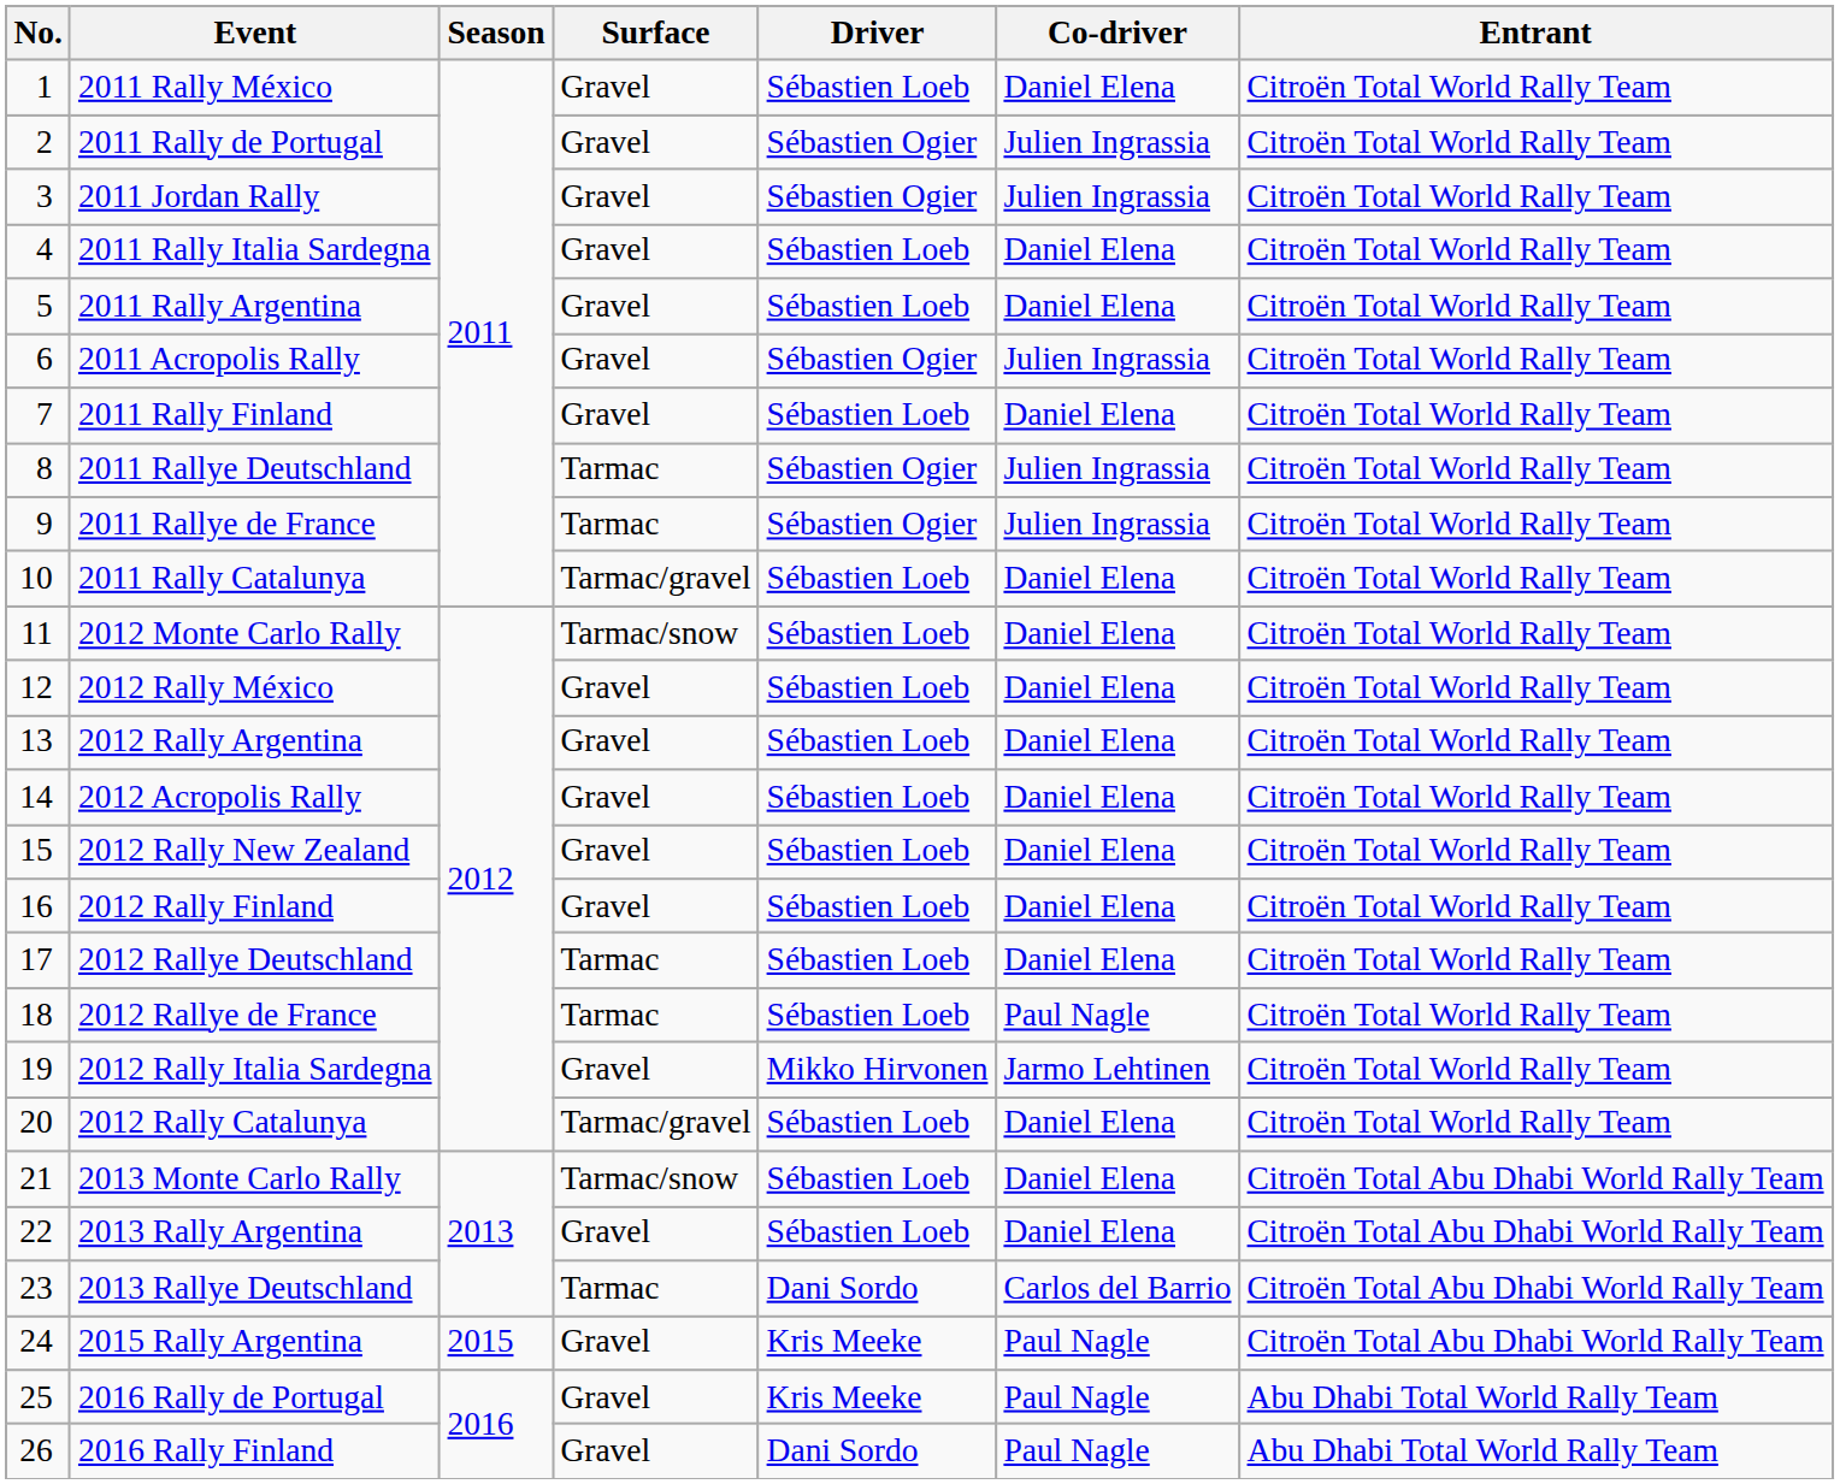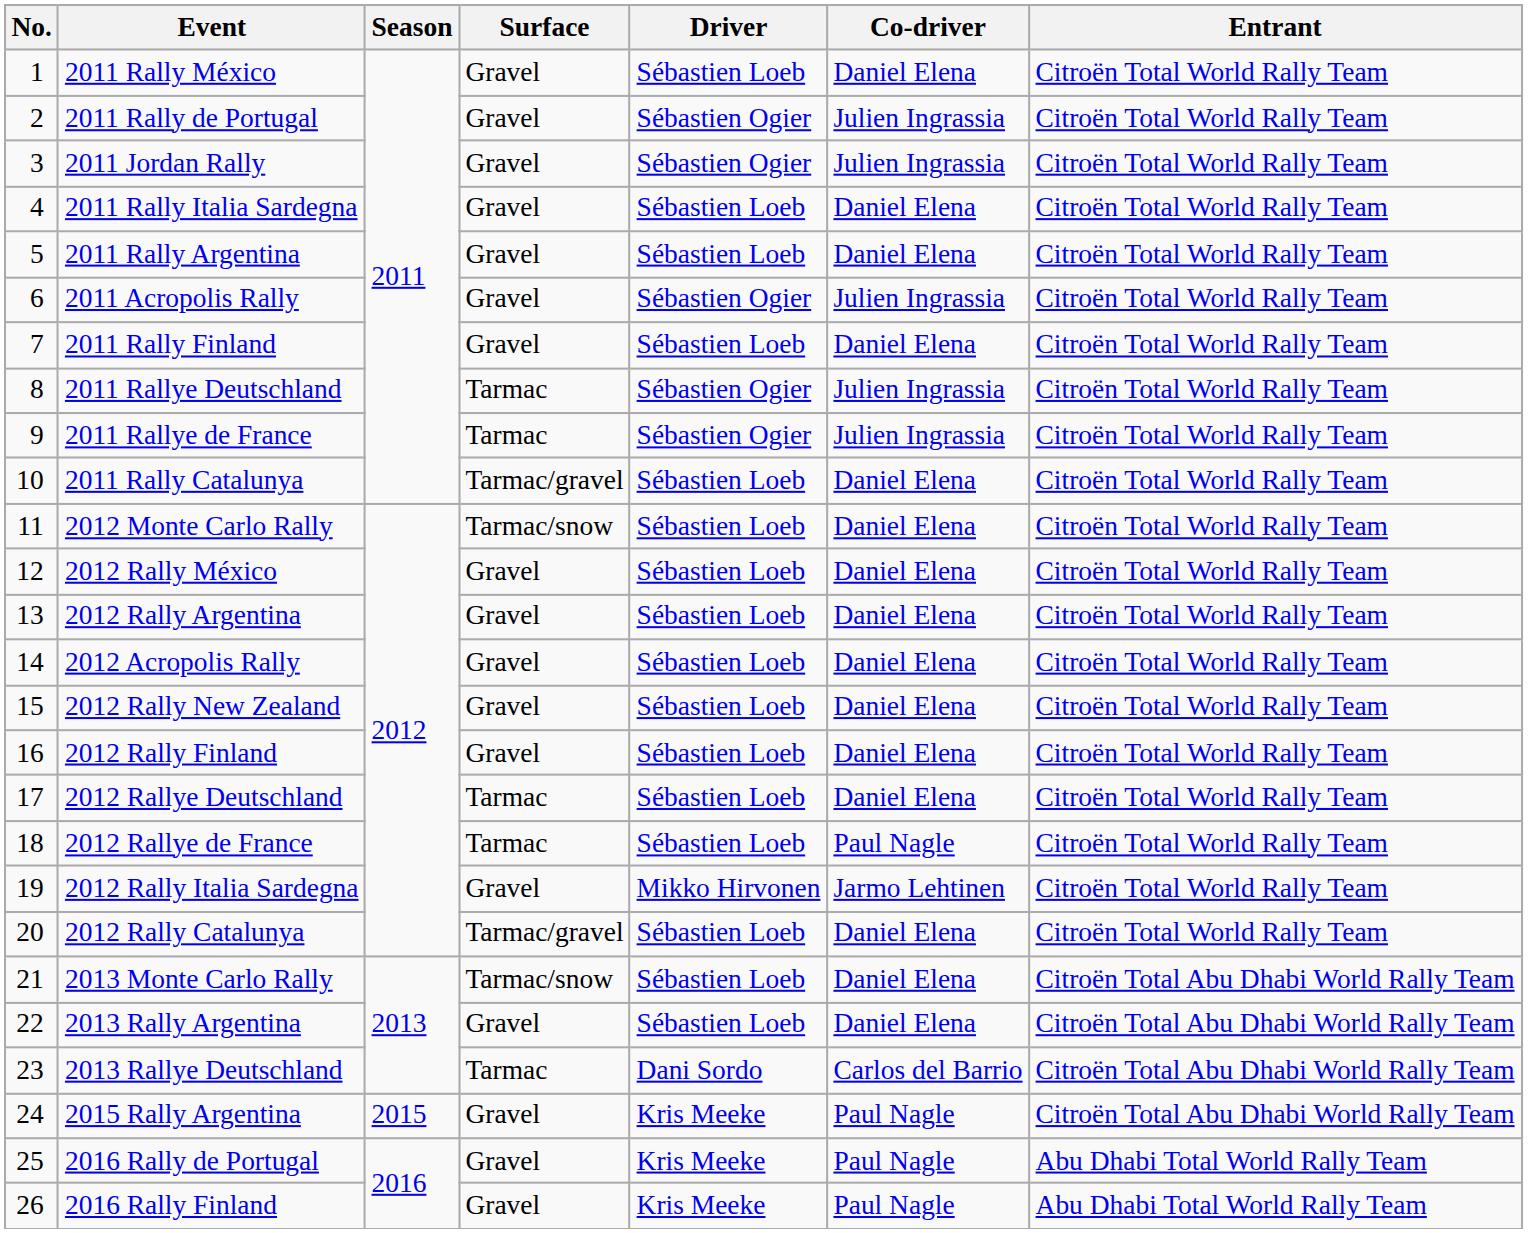 <table class="wikitable" style="font-size: 85%;">
 <tr>
 <th>No.</th>
 <th>Event</th>
 <th>Season</th>
 <th>Surface</th>
 <th>Driver</th>
 <th>Co-driver</th>
 <th>Entrant</th>
 </tr>
 <tr>
 <td align="right" style="padding-right: 0.5em;">1</td>
 <td> <a href='#'>2011 Rally México</a></td>
 <td rowspan="10"><a href='#'>2011</a></td>
 <td>Gravel</td>
 <td> <a href='#'>Sébastien Loeb</a></td>
 <td> <a href='#'>Daniel Elena</a></td>
 <td> <a href='#'>Citroën Total World Rally Team</a></td>
 </tr>
 <tr>
 <td align="right" style="padding-right: 0.5em;">2</td>
 <td> <a href='#'>2011 Rally de Portugal</a></td>
 <td>Gravel</td>
 <td> <a href='#'>Sébastien Ogier</a></td>
 <td> <a href='#'>Julien Ingrassia</a></td>
 <td> <a href='#'>Citroën Total World Rally Team</a></td>
 </tr>
 <tr>
 <td align="right" style="padding-right: 0.5em;">3</td>
 <td> <a href='#'>2011 Jordan Rally</a></td>
 <td>Gravel</td>
 <td> <a href='#'>Sébastien Ogier</a></td>
 <td> <a href='#'>Julien Ingrassia</a></td>
 <td> <a href='#'>Citroën Total World Rally Team</a></td>
 </tr>
 <tr>
 <td align="right" style="padding-right: 0.5em;">4</td>
 <td> <a href='#'>2011 Rally Italia Sardegna</a></td>
 <td>Gravel</td>
 <td> <a href='#'>Sébastien Loeb</a></td>
 <td> <a href='#'>Daniel Elena</a></td>
 <td> <a href='#'>Citroën Total World Rally Team</a></td>
 </tr>
 <tr>
 <td align="right" style="padding-right: 0.5em;">5</td>
 <td> <a href='#'>2011 Rally Argentina</a></td>
 <td>Gravel</td>
 <td> <a href='#'>Sébastien Loeb</a></td>
 <td> <a href='#'>Daniel Elena</a></td>
 <td> <a href='#'>Citroën Total World Rally Team</a></td>
 </tr>
 <tr>
 <td align="right" style="padding-right: 0.5em;">6</td>
 <td> <a href='#'>2011 Acropolis Rally</a></td>
 <td>Gravel</td>
 <td> <a href='#'>Sébastien Ogier</a></td>
 <td> <a href='#'>Julien Ingrassia</a></td>
 <td> <a href='#'>Citroën Total World Rally Team</a></td>
 </tr>
 <tr>
 <td align="right" style="padding-right: 0.5em;">7</td>
 <td> <a href='#'>2011 Rally Finland</a></td>
 <td>Gravel</td>
 <td> <a href='#'>Sébastien Loeb</a></td>
 <td> <a href='#'>Daniel Elena</a></td>
 <td> <a href='#'>Citroën Total World Rally Team</a></td>
 </tr>
 <tr>
 <td align="right" style="padding-right: 0.5em;">8</td>
 <td> <a href='#'>2011 Rallye Deutschland</a></td>
 <td>Tarmac</td>
 <td> <a href='#'>Sébastien Ogier</a></td>
 <td> <a href='#'>Julien Ingrassia</a></td>
 <td> <a href='#'>Citroën Total World Rally Team</a></td>
 </tr>
 <tr>
 <td align="right" style="padding-right: 0.5em;">9</td>
 <td> <a href='#'>2011 Rallye de France</a></td>
 <td>Tarmac</td>
 <td> <a href='#'>Sébastien Ogier</a></td>
 <td> <a href='#'>Julien Ingrassia</a></td>
 <td> <a href='#'>Citroën Total World Rally Team</a></td>
 </tr>
 <tr>
 <td align="right" style="padding-right: 0.5em;">10</td>
 <td> <a href='#'>2011 Rally Catalunya</a></td>
 <td>Tarmac/gravel</td>
 <td> <a href='#'>Sébastien Loeb</a></td>
 <td> <a href='#'>Daniel Elena</a></td>
 <td> <a href='#'>Citroën Total World Rally Team</a></td>
 </tr>
 <tr>
 <td align="right" style="padding-right: 0.5em;">11</td>
 <td> <a href='#'>2012 Monte Carlo Rally</a></td>
 <td rowspan="10"><a href='#'>2012</a></td>
 <td>Tarmac/snow</td>
 <td> <a href='#'>Sébastien Loeb</a></td>
 <td> <a href='#'>Daniel Elena</a></td>
 <td> <a href='#'>Citroën Total World Rally Team</a></td>
 </tr>
 <tr>
 <td align="right" style="padding-right: 0.5em;">12</td>
 <td> <a href='#'>2012 Rally México</a></td>
 <td>Gravel</td>
 <td> <a href='#'>Sébastien Loeb</a></td>
 <td> <a href='#'>Daniel Elena</a></td>
 <td> <a href='#'>Citroën Total World Rally Team</a></td>
 </tr>
 <tr>
 <td align="right" style="padding-right: 0.5em;">13</td>
 <td> <a href='#'>2012 Rally Argentina</a></td>
 <td>Gravel</td>
 <td> <a href='#'>Sébastien Loeb</a></td>
 <td> <a href='#'>Daniel Elena</a></td>
 <td> <a href='#'>Citroën Total World Rally Team</a></td>
 </tr>
 <tr>
 <td align="right" style="padding-right: 0.5em;">14</td>
 <td> <a href='#'>2012 Acropolis Rally</a></td>
 <td>Gravel</td>
 <td> <a href='#'>Sébastien Loeb</a></td>
 <td> <a href='#'>Daniel Elena</a></td>
 <td> <a href='#'>Citroën Total World Rally Team</a></td>
 </tr>
 <tr>
 <td align="right" style="padding-right: 0.5em;">15</td>
 <td> <a href='#'>2012 Rally New Zealand</a></td>
 <td>Gravel</td>
 <td> <a href='#'>Sébastien Loeb</a></td>
 <td> <a href='#'>Daniel Elena</a></td>
 <td> <a href='#'>Citroën Total World Rally Team</a></td>
 </tr>
 <tr>
 <td align="right" style="padding-right: 0.5em;">16</td>
 <td> <a href='#'>2012 Rally Finland</a></td>
 <td>Gravel</td>
 <td> <a href='#'>Sébastien Loeb</a></td>
 <td> <a href='#'>Daniel Elena</a></td>
 <td> <a href='#'>Citroën Total World Rally Team</a></td>
 </tr>
 <tr>
 <td align="right" style="padding-right: 0.5em;">17</td>
 <td> <a href='#'>2012 Rallye Deutschland</a></td>
 <td>Tarmac</td>
 <td> <a href='#'>Sébastien Loeb</a></td>
 <td> <a href='#'>Daniel Elena</a></td>
 <td> <a href='#'>Citroën Total World Rally Team</a></td>
 </tr>
 <tr>
 <td align="right" style="padding-right: 0.5em;">18</td>
 <td> <a href='#'>2012 Rallye de France</a></td>
 <td>Tarmac</td>
 <td> <a href='#'>Sébastien Loeb</a></td>
 <td> <a href='#'>Paul Nagle</a></td>
 <td> <a href='#'>Citroën Total World Rally Team</a></td>
 </tr>
 <tr>
 <td align="right" style="padding-right: 0.5em;">19</td>
 <td> <a href='#'>2012 Rally Italia Sardegna</a></td>
 <td>Gravel</td>
 <td> <a href='#'>Mikko Hirvonen</a></td>
 <td> <a href='#'>Jarmo Lehtinen</a></td>
 <td> <a href='#'>Citroën Total World Rally Team</a></td>
 </tr>
 <tr>
 <td align="right" style="padding-right: 0.5em;">20</td>
 <td> <a href='#'>2012 Rally Catalunya</a></td>
 <td>Tarmac/gravel</td>
 <td> <a href='#'>Sébastien Loeb</a></td>
 <td> <a href='#'>Daniel Elena</a></td>
 <td> <a href='#'>Citroën Total World Rally Team</a></td>
 </tr>
 <tr>
 <td align="right" style="padding-right: 0.5em;">21</td>
 <td> <a href='#'>2013 Monte Carlo Rally</a></td>
 <td rowspan="3"><a href='#'>2013</a></td>
 <td>Tarmac/snow</td>
 <td> <a href='#'>Sébastien Loeb</a></td>
 <td> <a href='#'>Daniel Elena</a></td>
 <td> <a href='#'>Citroën Total Abu Dhabi World Rally Team</a></td>
 </tr>
 <tr>
 <td align="right" style="padding-right: 0.5em;">22</td>
 <td> <a href='#'>2013 Rally Argentina</a></td>
 <td>Gravel</td>
 <td> <a href='#'>Sébastien Loeb</a></td>
 <td> <a href='#'>Daniel Elena</a></td>
 <td> <a href='#'>Citroën Total Abu Dhabi World Rally Team</a></td>
 </tr>
 <tr>
 <td align="right" style="padding-right: 0.5em;">23</td>
 <td> <a href='#'>2013 Rallye Deutschland</a></td>
 <td>Tarmac</td>
 <td> <a href='#'>Dani Sordo</a></td>
 <td> <a href='#'>Carlos del Barrio</a></td>
 <td> <a href='#'>Citroën Total Abu Dhabi World Rally Team</a></td>
 </tr>
 <tr>
 <td align="right" style="padding-right: 0.5em;">24</td>
 <td> <a href='#'>2015 Rally Argentina</a></td>
 <td><a href='#'>2015</a></td>
 <td>Gravel</td>
 <td> <a href='#'>Kris Meeke</a></td>
 <td> <a href='#'>Paul Nagle</a></td>
 <td> <a href='#'>Citroën Total Abu Dhabi World Rally Team</a></td>
 </tr>
 <tr>
 <td align="right" style="padding-right: 0.5em;">25</td>
 <td> <a href='#'>2016 Rally de Portugal</a></td>
 <td rowspan="2"><a href='#'>2016</a></td>
 <td>Gravel</td>
 <td> <a href='#'>Kris Meeke</a></td>
 <td> <a href='#'>Paul Nagle</a></td>
 <td> <a href='#'>Abu Dhabi Total World Rally Team</a></td>
 </tr>
 <tr>
 <td align="right" style="padding-right: 0.5em;">26</td>
 <td> <a href='#'>2016 Rally Finland</a></td>
 <td>Gravel</td>
-<td> <a href='#'>Dani Sordo</a></td>
+<td> <a href='#'>Kris Meeke</a></td>
 <td> <a href='#'>Paul Nagle</a></td>
 <td> <a href='#'>Abu Dhabi Total World Rally Team</a></td>
 </tr>
 <tr>
 </tr>
 </table>
